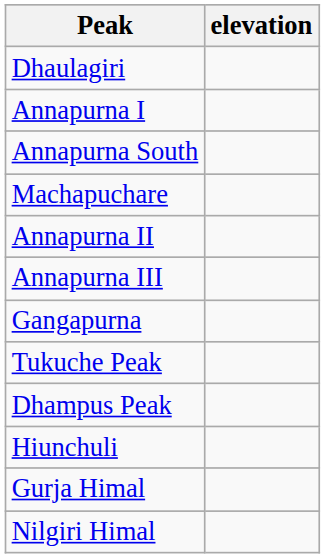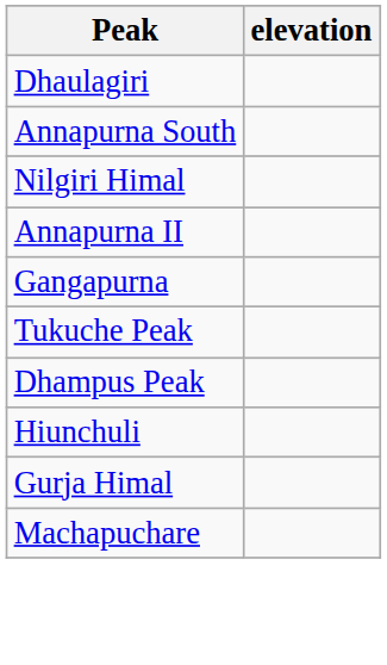 <table border=0 cellspacing=5 style="margin-left:3em" class="wikitable sortable">
 <tr>
 <th align=left>Peak</th>
 <th>elevation</th>
 </tr>
 <tr>
 <td><a href='#'>Dhaulagiri</a></td>
 <td></td>
 </tr>
 <tr>
-<td><a href='#'>Annapurna I</a></td>
-<td></td>
-</tr>
-<tr>
 <td><a href='#'>Annapurna South</a></td>
 <td></td>
 </tr>
 <tr>
-<td><a href='#'>Machapuchare</a></td>
+<td><a href='#'>Nilgiri Himal</a></td>
 <td></td>
 </tr>
 <tr>
 <td><a href='#'>Annapurna II</a></td>
-<td></td>
-</tr>
-<tr>
-<td><a href='#'>Annapurna III</a></td>
 <td></td>
 </tr>
 <tr>
 <td><a href='#'>Gangapurna</a></td>
 <td></td>
 </tr>
 <tr>
 <td><a href='#'>Tukuche Peak</a></td>
 <td></td>
 </tr>
 <tr>
 <td><a href='#'>Dhampus Peak</a></td>
 <td></td>
 </tr>
 <tr>
 <td><a href='#'>Hiunchuli</a></td>
 <td></td>
 </tr>
 <tr>
 <td><a href='#'>Gurja Himal</a></td>
 <td></td>
 </tr>
 <tr>
-<td><a href='#'>Nilgiri Himal</a></td>
+<td><a href='#'>Machapuchare</a></td>
 <td></td>
 </tr>
 </table>
